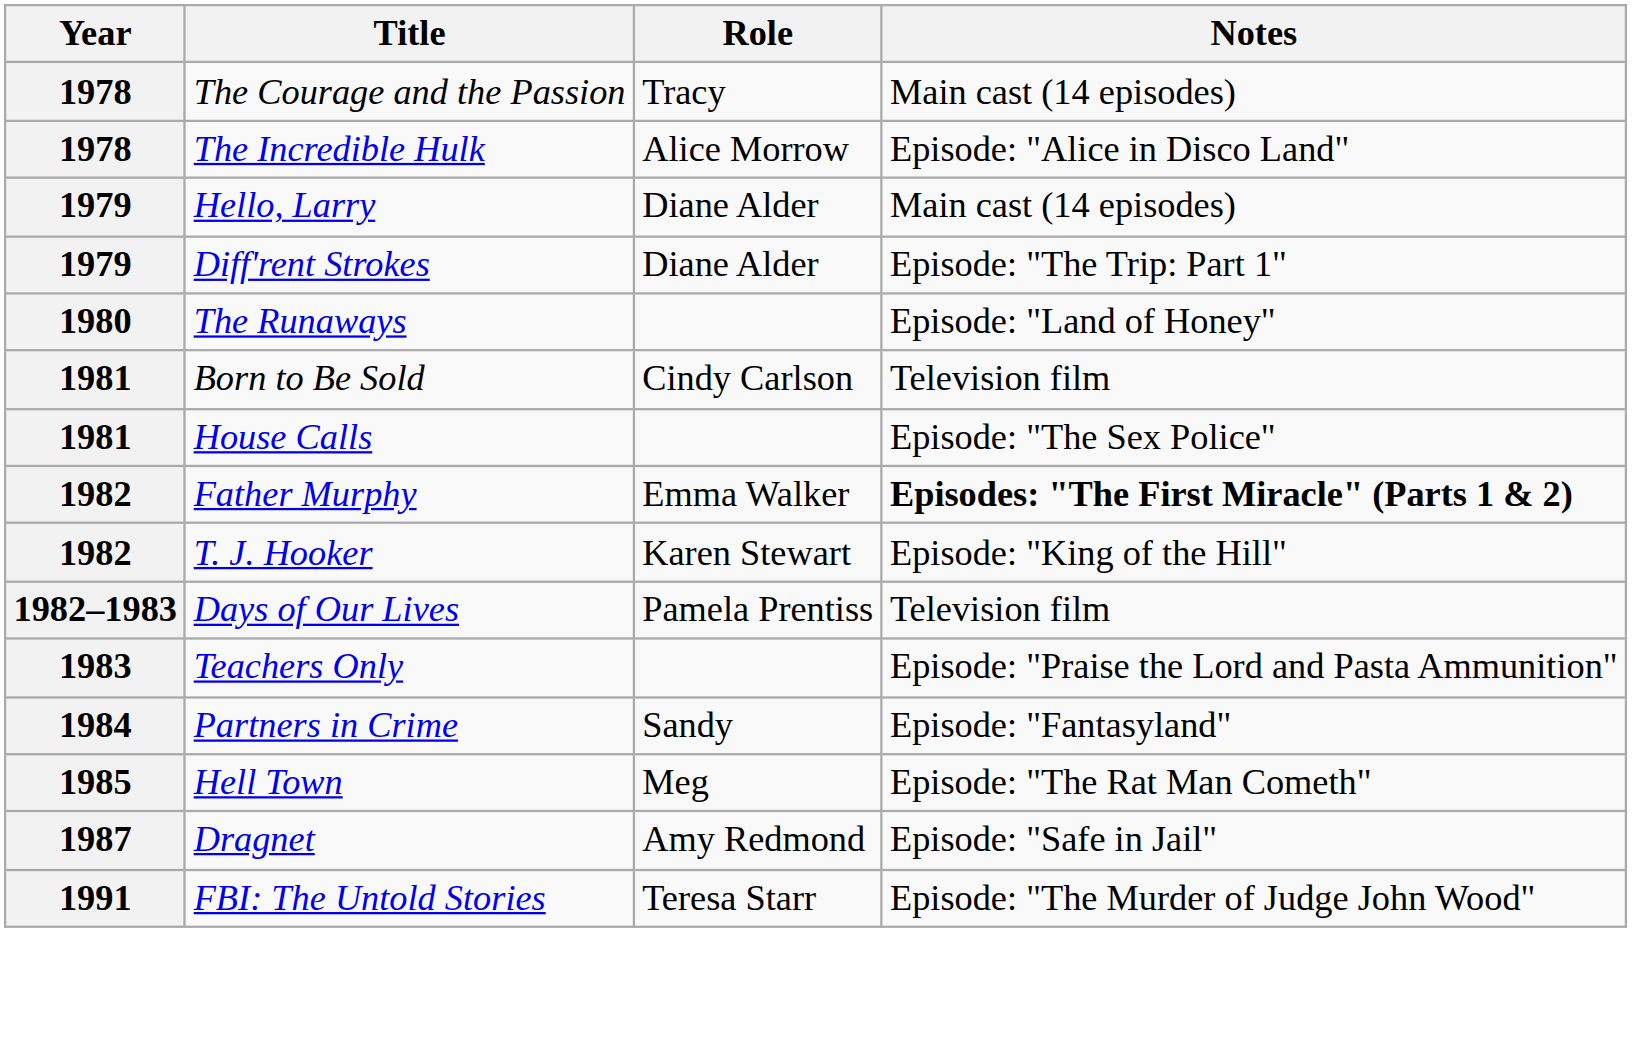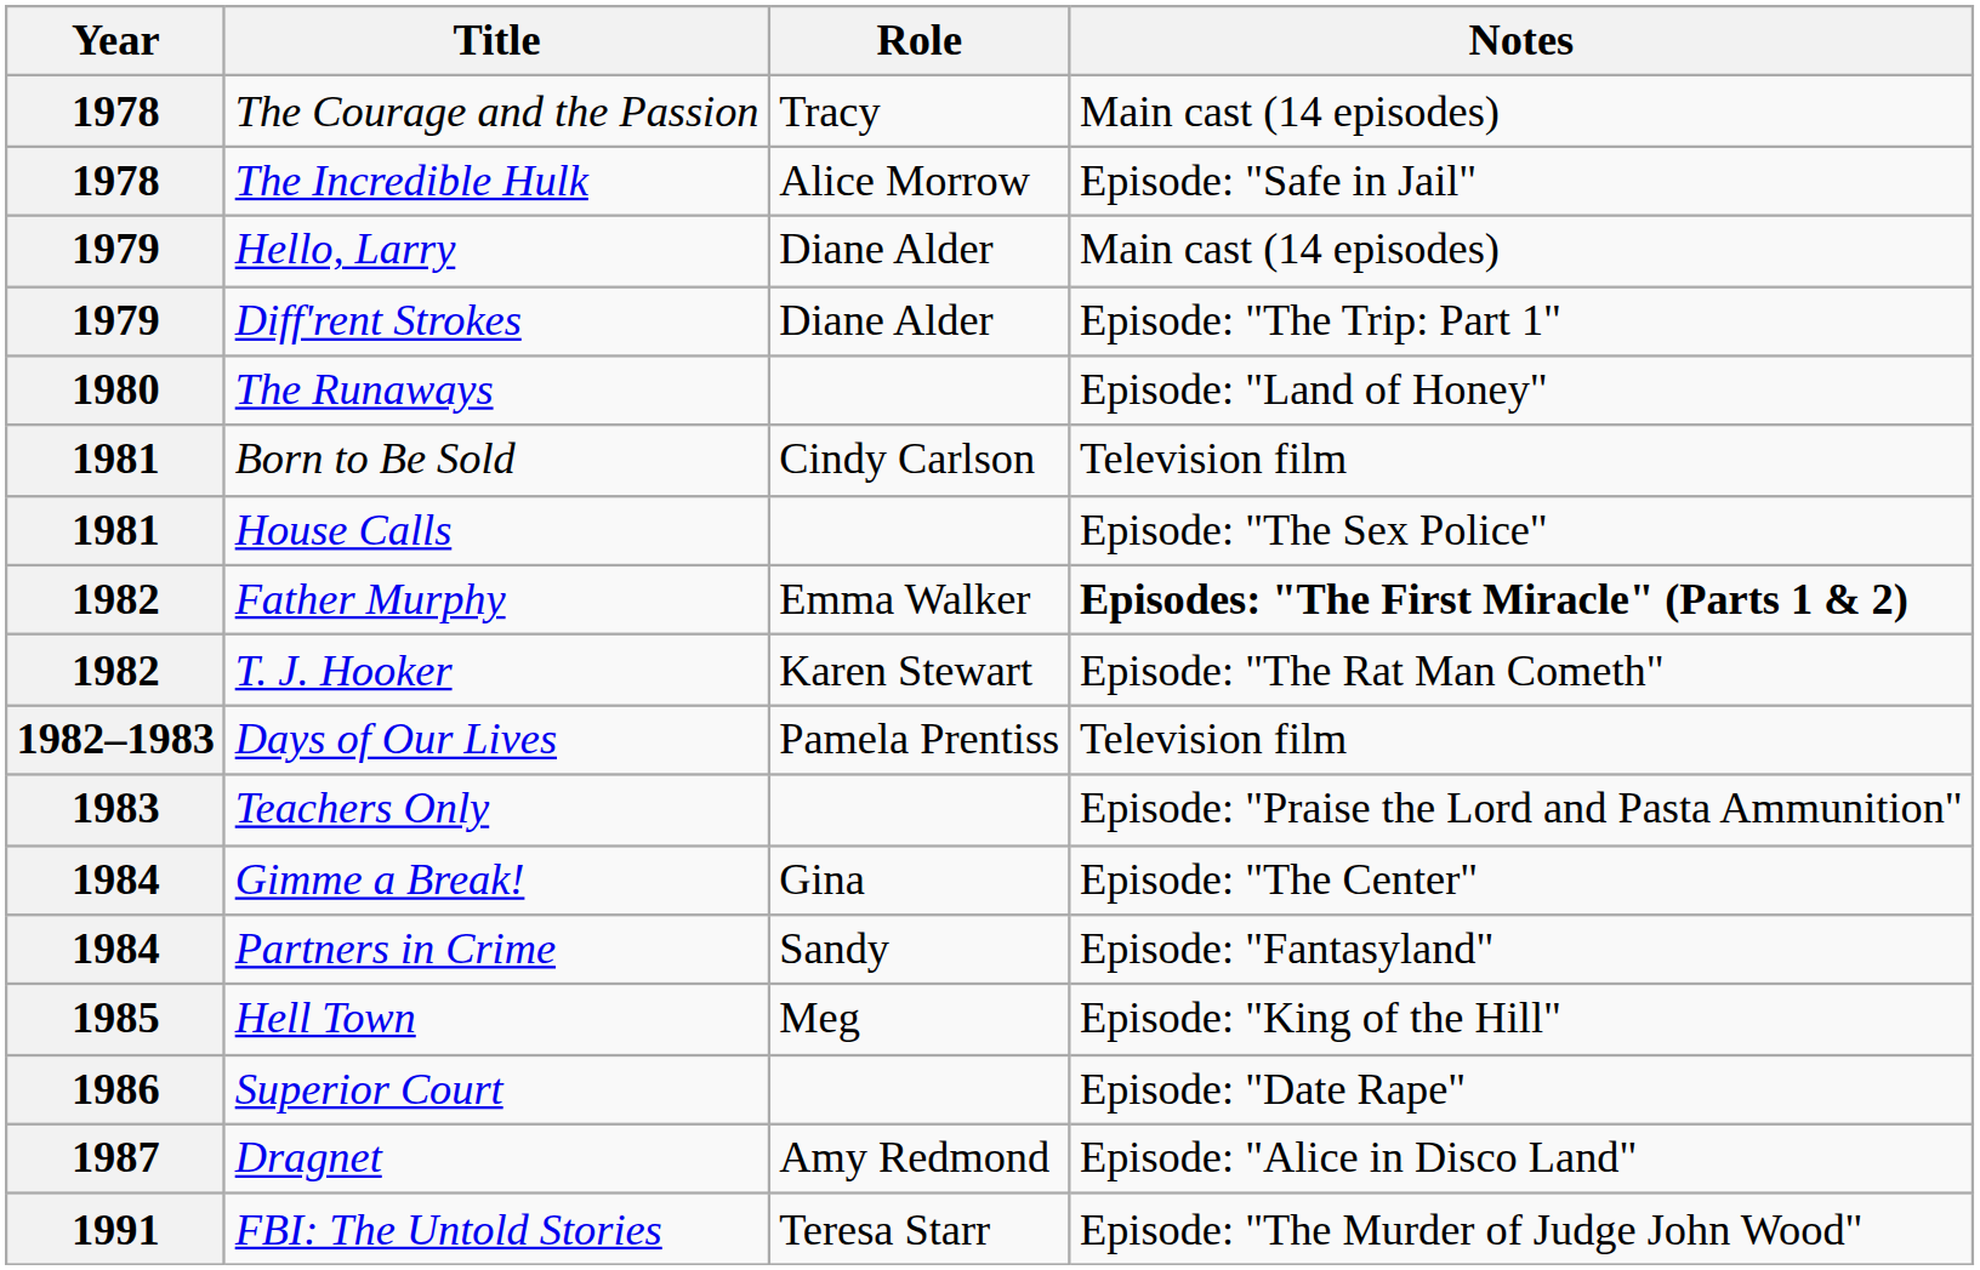 <table class="wikitable sortable plainrowheaders">
 <tr>
 <th>Year</th>
 <th>Title</th>
 <th>Role</th>
 <th>Notes</th>
 </tr>
 <tr>
 <th scope="row">1978</th>
 <td><em>The Courage and the Passion</em></td>
 <td>Tracy</td>
 <td>Main cast (14 episodes)</td>
 </tr>
 <tr>
 <th scope="row">1978</th>
 <td><em><a href='#'>The Incredible Hulk</a></em></td>
 <td>Alice Morrow</td>
-<td>Episode: "Alice in Disco Land"</td>
+<td>Episode: "Safe in Jail"</td>
 </tr>
 <tr>
 <th scope="row">1979</th>
 <td><em><a href='#'>Hello, Larry</a></em></td>
 <td>Diane Alder</td>
 <td>Main cast (14 episodes)</td>
 </tr>
 <tr>
 <th scope="row">1979</th>
 <td><em><a href='#'>Diff'rent Strokes</a></em></td>
 <td>Diane Alder</td>
 <td>Episode: "The Trip: Part 1"</td>
 </tr>
 <tr>
 <th scope="row">1980</th>
 <td><em><a href='#'>The Runaways</a></em></td>
 <td></td>
 <td>Episode: "Land of Honey"</td>
 </tr>
 <tr>
 <th scope="row">1981</th>
 <td><em>Born to Be Sold</em></td>
 <td>Cindy Carlson</td>
 <td>Television film</td>
 </tr>
 <tr>
 <th scope="row">1981</th>
 <td><em><a href='#'>House Calls</a></em></td>
 <td></td>
 <td>Episode: "The Sex Police"</td>
 </tr>
 <tr>
 <th scope="row">1982</th>
 <td><em><a href='#'>Father Murphy</a></em></td>
 <td>Emma Walker</td>
 <td><strong>Episodes: "The First Miracle" (Parts 1 & 2)</strong></td>
 </tr>
 <tr>
 <th scope="row">1982</th>
 <td><em><a href='#'>T. J. Hooker</a></em></td>
 <td>Karen Stewart</td>
-<td>Episode: "King of the Hill"</td>
+<td>Episode: "The Rat Man Cometh"</td>
 </tr>
 <tr>
 <th scope="row">1982–1983</th>
 <td><em><a href='#'>Days of Our Lives</a></em></td>
 <td>Pamela Prentiss</td>
 <td>Television film</td>
 </tr>
 <tr>
 <th scope="row">1983</th>
 <td><em><a href='#'>Teachers Only</a></em></td>
 <td></td>
 <td>Episode: "Praise the Lord and Pasta Ammunition"</td>
 </tr>
 <tr>
 <th scope="row">1984</th>
+<td><em><a href='#'>Gimme a Break!</a></em></td>
+<td>Gina</td>
+<td>Episode: "The Center"</td>
+</tr>
+<tr>
+<th scope="row">1984</th>
 <td><em><a href='#'>Partners in Crime</a></em></td>
 <td>Sandy</td>
 <td>Episode: "Fantasyland"</td>
 </tr>
 <tr>
 <th scope="row">1985</th>
 <td><em><a href='#'>Hell Town</a></em></td>
 <td>Meg</td>
-<td>Episode: "The Rat Man Cometh"</td>
+<td>Episode: "King of the Hill"</td>
+</tr>
+<tr>
+<th scope="row">1986</th>
+<td><em><a href='#'>Superior Court</a></em></td>
+<td></td>
+<td>Episode: "Date Rape"</td>
 </tr>
 <tr>
 <th scope="row">1987</th>
 <td><em><a href='#'>Dragnet</a></em></td>
 <td>Amy Redmond</td>
-<td>Episode: "Safe in Jail"</td>
+<td>Episode: "Alice in Disco Land"</td>
 </tr>
 <tr>
 <th scope="row">1991</th>
 <td><em><a href='#'>FBI: The Untold Stories</a></em></td>
 <td>Teresa Starr</td>
 <td>Episode: "The Murder of Judge John Wood"</td>
 </tr>
 </table>
